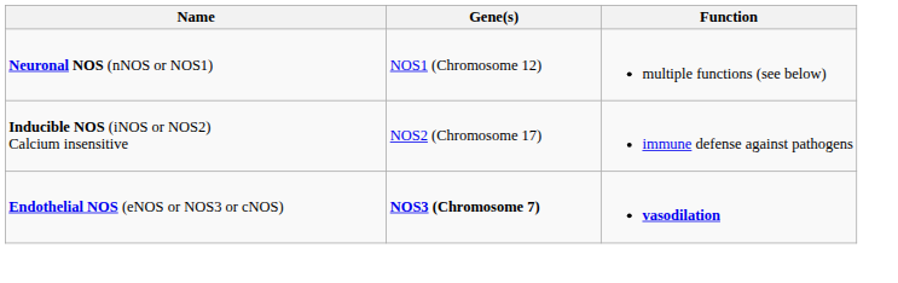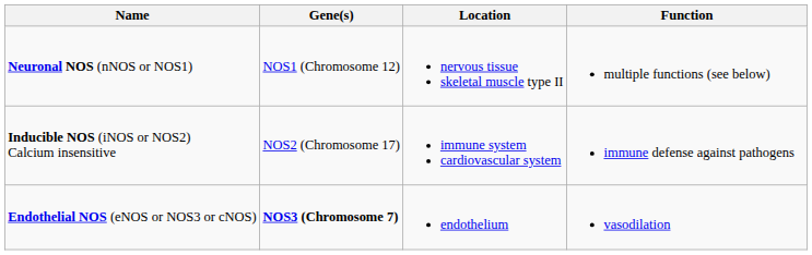 <table class="wikitable">
 <tr>
 <th>Name</th>
 <th>Gene(s)</th>
+<th>Location</th>
 <th width=30%>Function</th>
 </tr>
 <tr>
 <td><strong><a href='#'>Neuronal</a> NOS</strong> (nNOS or NOS1)</td>
 <td><a href='#'>NOS1</a> (Chromosome 12)</td>
+<td><br><ul><li><a href='#'>nervous tissue</a></li><li><a href='#'>skeletal muscle</a> type II</li></ul></td>
 <td><br><ul><li>multiple functions (see below)</li></ul></td>
 </tr>
 <tr>
 <td><strong>Inducible NOS</strong> (iNOS or NOS2)<br>Calcium insensitive</td>
 <td><a href='#'>NOS2</a> (Chromosome 17)</td>
+<td><br><ul><li><a href='#'>immune system</a></li><li><a href='#'>cardiovascular system</a></li></ul></td>
 <td><br><ul><li><a href='#'>immune</a> defense against pathogens</li></ul></td>
 </tr>
 <tr>
 <td><strong><a href='#'>Endothelial NOS</a></strong> (eNOS or NOS3 or cNOS)</td>
 <td><strong><a href='#'>NOS3</a> (Chromosome 7)</strong></td>
-<td><strong><br><ul><li><a href='#'>vasodilation</a></li></ul></strong></td>
+<td><br><ul><li><a href='#'>endothelium</a></li></ul></td>
+<td><br><ul><li><a href='#'>vasodilation</a></li></ul></td>
 </tr>
 </table>
